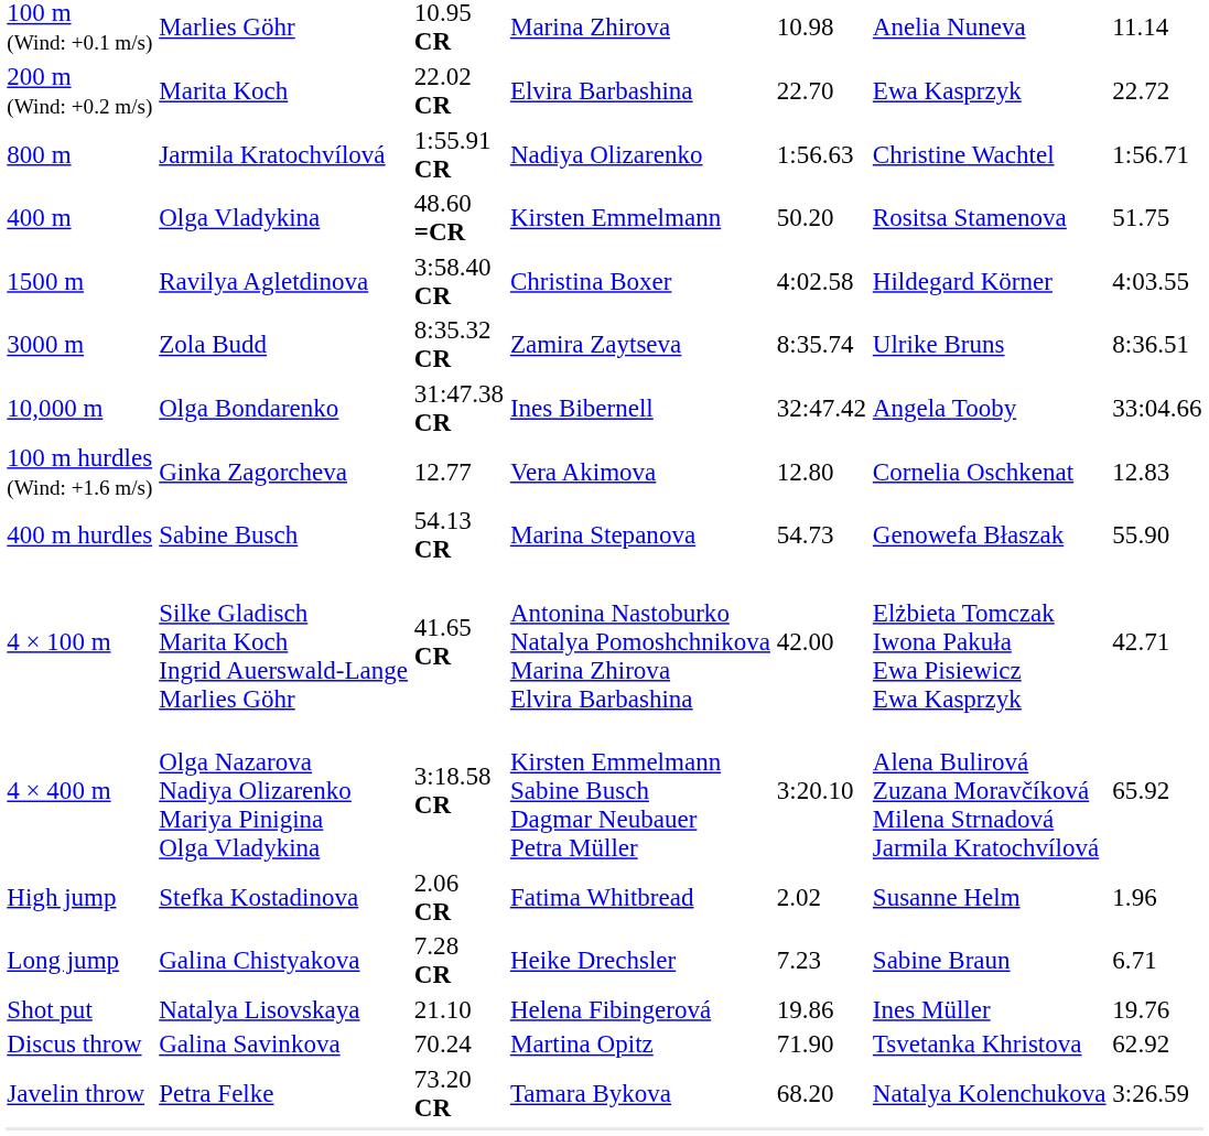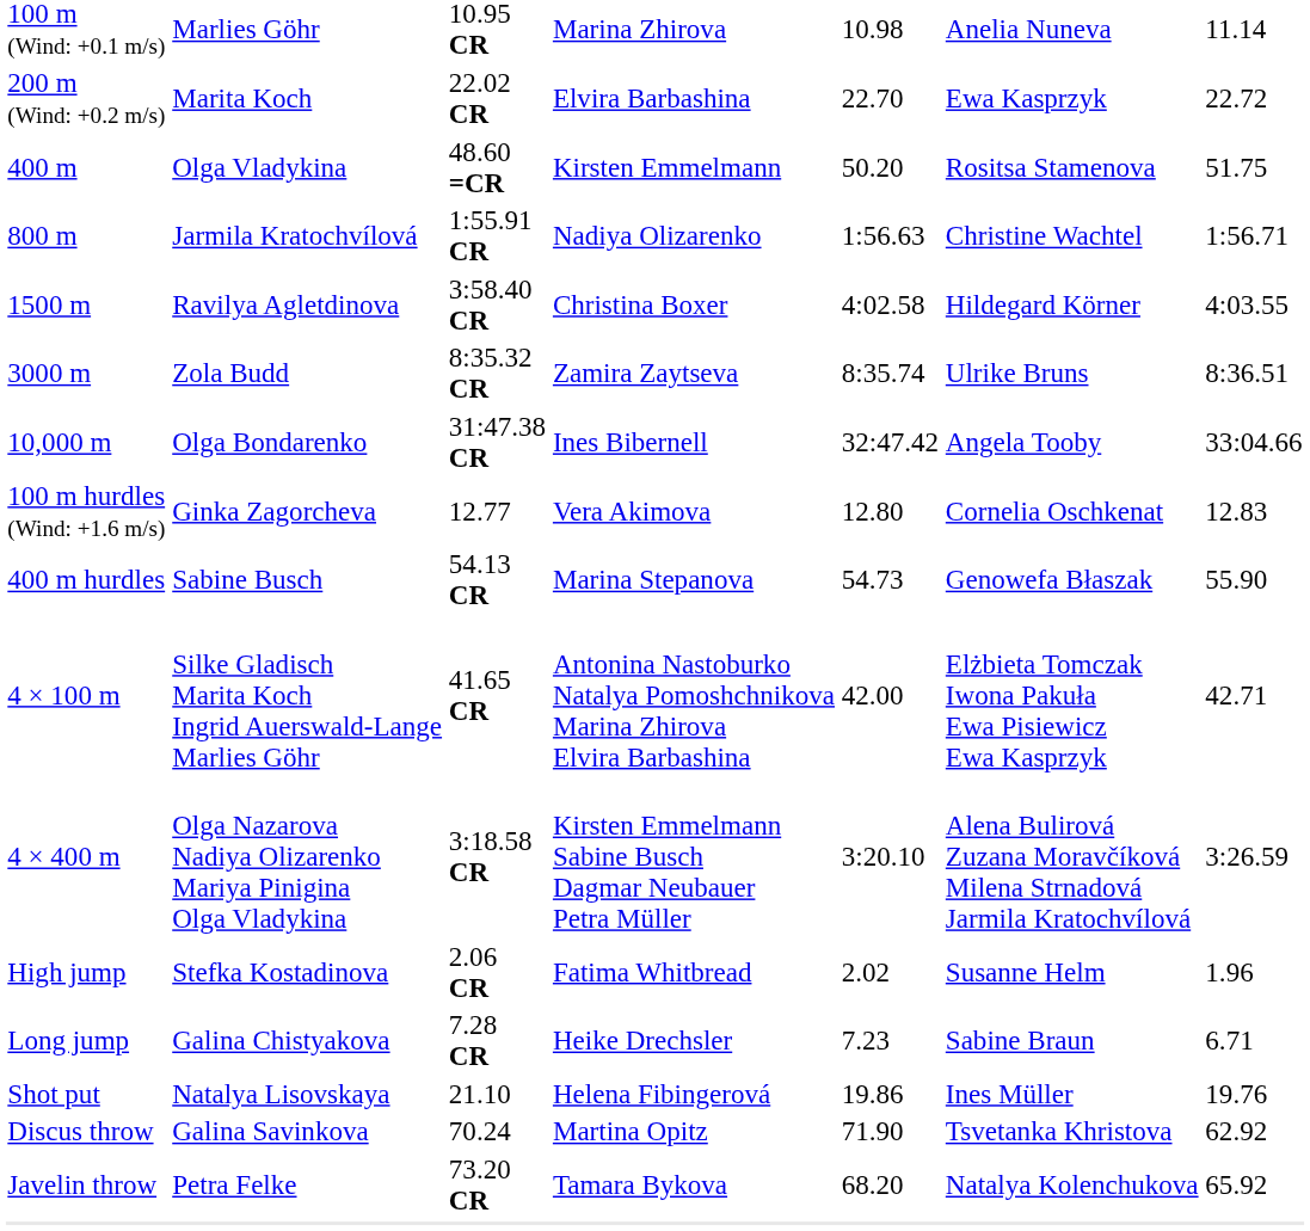 <table>
 <tr>
 <td><a href='#'>100 m</a><br><small>(Wind: +0.1 m/s)</small></td>
 <td><a href='#'>Marlies Göhr</a><br></td>
 <td>10.95<br><strong>CR</strong></td>
 <td><a href='#'>Marina Zhirova</a><br></td>
 <td>10.98</td>
 <td><a href='#'>Anelia Nuneva</a><br></td>
 <td>11.14</td>
 </tr>
 <tr>
 <td><a href='#'>200 m</a><br><small>(Wind: +0.2 m/s)</small></td>
 <td><a href='#'>Marita Koch</a><br></td>
 <td>22.02<br><strong>CR</strong></td>
 <td><a href='#'>Elvira Barbashina</a><br></td>
 <td>22.70</td>
 <td><a href='#'>Ewa Kasprzyk</a><br></td>
 <td>22.72</td>
 </tr>
 <tr>
+<td><a href='#'>400 m</a></td>
+<td><a href='#'>Olga Vladykina</a><br></td>
+<td>48.60<br><strong>=CR</strong></td>
+<td><a href='#'>Kirsten Emmelmann</a><br></td>
+<td>50.20</td>
+<td><a href='#'>Rositsa Stamenova</a><br></td>
+<td>51.75</td>
+</tr>
+<tr>
 <td><a href='#'>800 m</a></td>
 <td><a href='#'>Jarmila Kratochvílová</a><br></td>
 <td>1:55.91<br><strong>CR</strong></td>
 <td><a href='#'>Nadiya Olizarenko</a><br></td>
 <td>1:56.63</td>
 <td><a href='#'>Christine Wachtel</a><br></td>
 <td>1:56.71</td>
-</tr>
-<tr>
-<td><a href='#'>400 m</a></td>
-<td><a href='#'>Olga Vladykina</a><br></td>
-<td>48.60<br><strong>=CR</strong></td>
-<td><a href='#'>Kirsten Emmelmann</a><br></td>
-<td>50.20</td>
-<td><a href='#'>Rositsa Stamenova</a><br></td>
-<td>51.75</td>
 </tr>
 <tr>
 <td><a href='#'>1500 m</a></td>
 <td><a href='#'>Ravilya Agletdinova</a><br></td>
 <td>3:58.40<br><strong>CR</strong></td>
 <td><a href='#'>Christina Boxer</a><br></td>
 <td>4:02.58</td>
 <td><a href='#'>Hildegard Körner</a><br></td>
 <td>4:03.55</td>
 </tr>
 <tr>
 <td><a href='#'>3000 m</a></td>
 <td><a href='#'>Zola Budd</a><br></td>
 <td>8:35.32<br><strong>CR</strong></td>
 <td><a href='#'>Zamira Zaytseva</a><br></td>
 <td>8:35.74</td>
 <td><a href='#'>Ulrike Bruns</a><br></td>
 <td>8:36.51</td>
 </tr>
 <tr>
 <td><a href='#'>10,000 m</a></td>
 <td><a href='#'>Olga Bondarenko</a><br></td>
 <td>31:47.38<br><strong>CR</strong></td>
 <td><a href='#'>Ines Bibernell</a><br></td>
 <td>32:47.42</td>
 <td><a href='#'>Angela Tooby</a><br></td>
 <td>33:04.66</td>
 </tr>
 <tr>
 <td><a href='#'>100 m hurdles</a><br><small>(Wind: +1.6 m/s)</small></td>
 <td><a href='#'>Ginka Zagorcheva</a><br></td>
 <td>12.77</td>
 <td><a href='#'>Vera Akimova</a><br></td>
 <td>12.80</td>
 <td><a href='#'>Cornelia Oschkenat</a><br></td>
 <td>12.83</td>
 </tr>
 <tr>
 <td><a href='#'>400 m hurdles</a></td>
 <td><a href='#'>Sabine Busch</a><br></td>
 <td>54.13<br><strong>CR</strong></td>
 <td><a href='#'>Marina Stepanova</a><br></td>
 <td>54.73</td>
 <td><a href='#'>Genowefa Błaszak</a><br></td>
 <td>55.90</td>
 </tr>
 <tr>
 <td><a href='#'>4 × 100 m</a></td>
 <td><br><a href='#'>Silke Gladisch</a><br><a href='#'>Marita Koch</a><br><a href='#'>Ingrid Auerswald-Lange</a><br><a href='#'>Marlies Göhr</a></td>
 <td>41.65<br><strong>CR</strong></td>
 <td><br><a href='#'>Antonina Nastoburko</a><br><a href='#'>Natalya Pomoshchnikova</a><br><a href='#'>Marina Zhirova</a><br><a href='#'>Elvira Barbashina</a></td>
 <td>42.00</td>
 <td><br><a href='#'>Elżbieta Tomczak</a><br><a href='#'>Iwona Pakuła</a><br><a href='#'>Ewa Pisiewicz</a><br><a href='#'>Ewa Kasprzyk</a></td>
 <td>42.71</td>
 </tr>
 <tr>
 <td><a href='#'>4 × 400 m</a></td>
 <td><br><a href='#'>Olga Nazarova</a><br><a href='#'>Nadiya Olizarenko</a><br><a href='#'>Mariya Pinigina</a><br><a href='#'>Olga Vladykina</a></td>
 <td>3:18.58<br><strong>CR</strong></td>
 <td><br><a href='#'>Kirsten Emmelmann</a><br><a href='#'>Sabine Busch</a><br><a href='#'>Dagmar Neubauer</a><br><a href='#'>Petra Müller</a></td>
 <td>3:20.10</td>
 <td><br><a href='#'>Alena Bulirová</a><br><a href='#'>Zuzana Moravčíková</a><br><a href='#'>Milena Strnadová</a><br><a href='#'>Jarmila Kratochvílová</a></td>
-<td>65.92</td>
+<td>3:26.59</td>
 </tr>
 <tr>
 <td><a href='#'>High jump</a></td>
 <td><a href='#'>Stefka Kostadinova</a><br></td>
 <td>2.06<br><strong>CR</strong></td>
 <td><a href='#'>Fatima Whitbread</a><br></td>
 <td>2.02</td>
 <td><a href='#'>Susanne Helm</a><br></td>
 <td>1.96</td>
 </tr>
 <tr>
 <td><a href='#'>Long jump</a></td>
 <td><a href='#'>Galina Chistyakova</a><br></td>
 <td>7.28<br><strong>CR</strong></td>
 <td><a href='#'>Heike Drechsler</a><br></td>
 <td>7.23</td>
 <td><a href='#'>Sabine Braun</a><br></td>
 <td>6.71</td>
 </tr>
 <tr>
 <td><a href='#'>Shot put</a></td>
 <td><a href='#'>Natalya Lisovskaya</a><br></td>
 <td>21.10</td>
 <td><a href='#'>Helena Fibingerová</a><br></td>
 <td>19.86</td>
 <td><a href='#'>Ines Müller</a><br></td>
 <td>19.76</td>
 </tr>
 <tr>
 <td><a href='#'>Discus throw</a></td>
 <td><a href='#'>Galina Savinkova</a><br></td>
 <td>70.24</td>
 <td><a href='#'>Martina Opitz</a><br></td>
 <td>71.90</td>
 <td><a href='#'>Tsvetanka Khristova</a><br></td>
 <td>62.92</td>
 </tr>
 <tr>
 <td><a href='#'>Javelin throw</a></td>
 <td><a href='#'>Petra Felke</a><br></td>
 <td>73.20<br><strong>CR</strong></td>
 <td><a href='#'>Tamara Bykova</a><br></td>
 <td>68.20</td>
 <td><a href='#'>Natalya Kolenchukova</a><br></td>
-<td>3:26.59</td>
+<td>65.92</td>
 </tr>
 <tr style="background:#e8e8e8;">
 <td colspan=7></td>
 </tr>
 </table>
